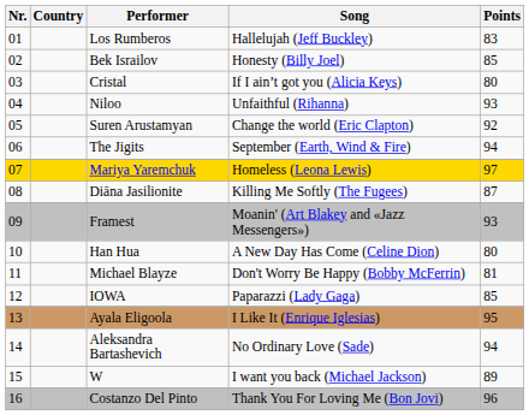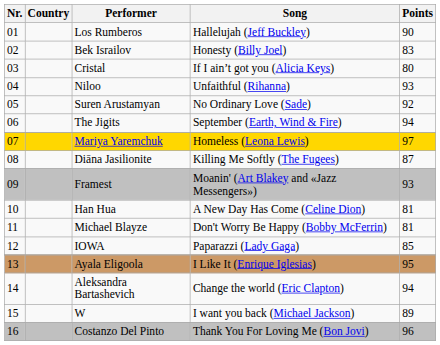 <table class="sortable wikitable" width=600 %>
 <tr>
 <th>Nr.</th>
 <th>Country</th>
 <th>Performer</th>
 <th>Song</th>
 <th>Points</th>
 </tr>
 <tr>
 <td>01</td>
 <td></td>
 <td>Los Rumberos</td>
 <td>Hallelujah (<a href='#'>Jeff Buckley</a>)</td>
-<td>83</td>
+<td>90</td>
 </tr>
 <tr>
 <td>02</td>
 <td></td>
 <td>Bek Israilov</td>
 <td>Honesty (<a href='#'>Billy Joel</a>)</td>
-<td>85</td>
+<td>83</td>
 </tr>
 <tr>
 <td>03</td>
 <td></td>
 <td>Cristal</td>
 <td>If I ain’t got you (<a href='#'>Alicia Keys</a>)</td>
 <td>80</td>
 </tr>
 <tr>
 <td>04</td>
 <td></td>
 <td>Niloo</td>
 <td>Unfaithful (<a href='#'>Rihanna</a>)</td>
 <td>93</td>
 </tr>
 <tr>
 <td>05</td>
 <td></td>
 <td>Suren Arustamyan</td>
-<td>Change the world (<a href='#'>Eric Clapton</a>)</td>
+<td>No Ordinary Love (<a href='#'>Sade</a>)</td>
 <td>92</td>
 </tr>
 <tr>
 <td>06</td>
 <td></td>
 <td>The Jigits</td>
 <td>September (<a href='#'>Earth, Wind & Fire</a>)</td>
 <td>94</td>
 </tr>
 <tr>
 </tr>
 <tr bgcolor = "gold">
 <td>07</td>
 <td></td>
 <td><a href='#'>Mariya Yaremchuk</a></td>
 <td>Homeless (<a href='#'>Leona Lewis</a>)</td>
 <td>97</td>
 </tr>
 <tr>
 <td>08</td>
 <td></td>
 <td>Diāna Jasilionite</td>
 <td>Killing Me Softly (<a href='#'>The Fugees</a>)</td>
 <td>87</td>
 </tr>
 <tr>
 </tr>
 <tr bgcolor = "silver">
 <td>09</td>
 <td></td>
 <td>Framest</td>
 <td>Moanin' (<a href='#'>Art Blakey</a> and «Jazz Messengers»)</td>
 <td>93</td>
 </tr>
 <tr>
 <td>10</td>
 <td></td>
 <td>Han Hua</td>
 <td>A New Day Has Come (<a href='#'>Celine Dion</a>)</td>
-<td>80</td>
+<td>81</td>
 </tr>
 <tr>
 <td>11</td>
 <td></td>
 <td>Michael Blayze</td>
 <td>Don't Worry Be Happy (<a href='#'>Bobby McFerrin</a>)</td>
 <td>81</td>
 </tr>
 <tr>
 <td>12</td>
 <td></td>
 <td>IOWA</td>
 <td>Paparazzi (<a href='#'>Lady Gaga</a>)</td>
 <td>85</td>
 </tr>
 <tr>
 </tr>
 <tr bgcolor = "#cc9966">
 <td>13</td>
 <td></td>
 <td>Ayala Eligoola</td>
 <td>I Like It (<a href='#'>Enrique Iglesias</a>)</td>
 <td>95</td>
 </tr>
 <tr>
 <td>14</td>
 <td></td>
 <td>Aleksandra Bartashevich</td>
-<td>No Ordinary Love (<a href='#'>Sade</a>)</td>
+<td>Change the world (<a href='#'>Eric Clapton</a>)</td>
 <td>94</td>
 </tr>
 <tr>
 <td>15</td>
 <td></td>
 <td>W</td>
 <td>I want you back (<a href='#'>Michael Jackson</a>)</td>
 <td>89</td>
 </tr>
 <tr>
 </tr>
 <tr bgcolor = "silver">
 <td>16</td>
 <td></td>
 <td>Costanzo Del Pinto</td>
 <td>Thank You For Loving Me (<a href='#'>Bon Jovi</a>)</td>
 <td>96</td>
 </tr>
 </table>
